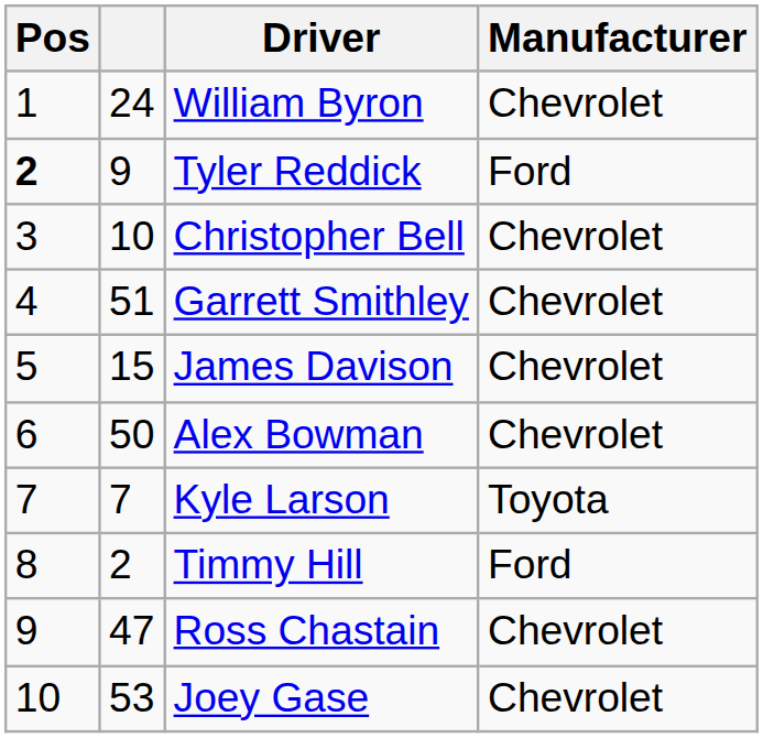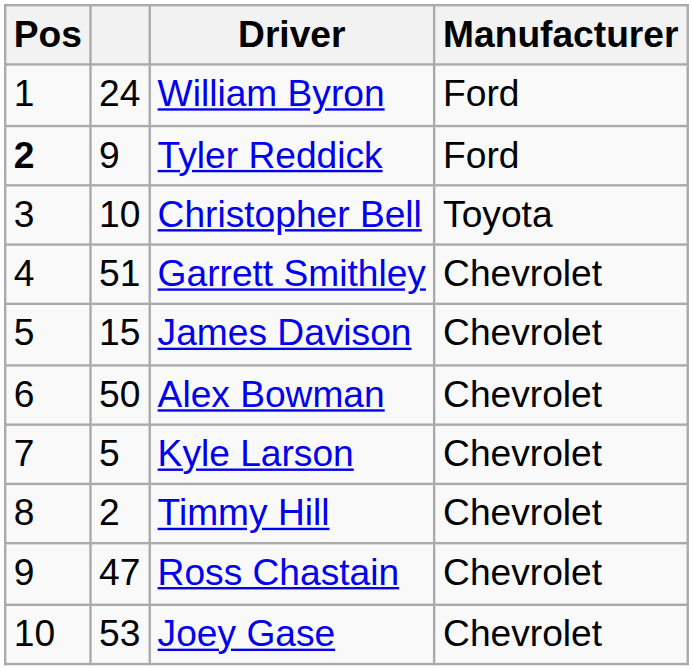 <table class="wikitable" style="font-size:98%">
 <tr>
 <th>Pos</th>
 <th></th>
 <th>Driver</th>
 <th>Manufacturer</th>
 </tr>
 <tr>
 <td>1</td>
 <td>24</td>
 <td><a href='#'>William Byron</a></td>
-<td>Chevrolet</td>
+<td>Ford</td>
 </tr>
 <tr>
 <td><strong>2</strong></td>
 <td>9</td>
 <td><a href='#'>Tyler Reddick</a></td>
 <td>Ford</td>
 </tr>
 <tr>
 <td>3</td>
 <td>10</td>
 <td><a href='#'>Christopher Bell</a></td>
-<td>Chevrolet</td>
+<td>Toyota</td>
 </tr>
 <tr>
 <td>4</td>
 <td>51</td>
 <td><a href='#'>Garrett Smithley</a></td>
 <td>Chevrolet</td>
 </tr>
 <tr>
 <td>5</td>
 <td>15</td>
 <td><a href='#'>James Davison</a></td>
 <td>Chevrolet</td>
 </tr>
 <tr>
 <td>6</td>
 <td>50</td>
 <td><a href='#'>Alex Bowman</a></td>
 <td>Chevrolet</td>
 </tr>
 <tr>
 <td>7</td>
-<td>7</td>
+<td>5</td>
 <td><a href='#'>Kyle Larson</a></td>
-<td>Toyota</td>
+<td>Chevrolet</td>
 </tr>
 <tr>
 <td>8</td>
 <td>2</td>
 <td><a href='#'>Timmy Hill</a></td>
-<td>Ford</td>
+<td>Chevrolet</td>
 </tr>
 <tr>
 <td>9</td>
 <td>47</td>
 <td><a href='#'>Ross Chastain</a></td>
 <td>Chevrolet</td>
 </tr>
 <tr>
 <td>10</td>
 <td>53</td>
 <td><a href='#'>Joey Gase</a></td>
 <td>Chevrolet</td>
 </tr>
 </table>
